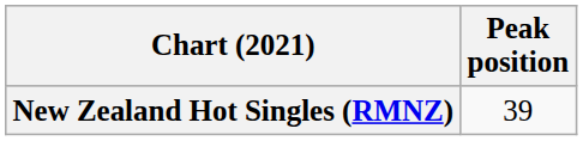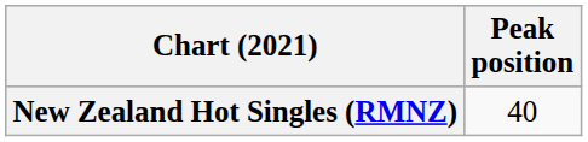 <table class="wikitable sortable plainrowheaders" style="text-align:center">
 <tr>
 <th scope="col">Chart (2021)</th>
 <th scope="col">Peak<br>position</th>
 </tr>
 <tr>
 <th scope="row">New Zealand Hot Singles (<a href='#'>RMNZ</a>)</th>
-<td>39</td>
+<td>40</td>
 </tr>
 </table>
